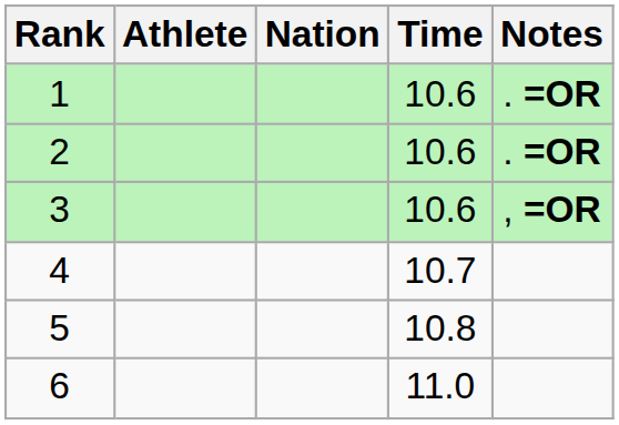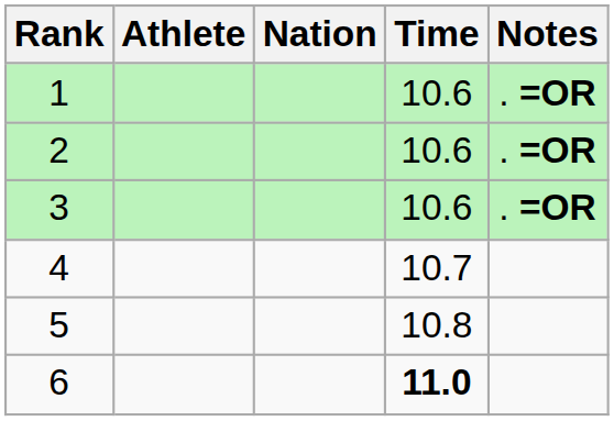 <table class="wikitable sortable">
 <tr>
 <th>Rank</th>
 <th>Athlete</th>
 <th>Nation</th>
 <th>Time</th>
 <th>Notes</th>
 </tr>
 <tr style="background:#bbf3bb;">
 <td align=center>1</td>
 <td></td>
 <td></td>
 <td align=center>10.6</td>
 <td align=center>. <strong>=OR</strong></td>
 </tr>
 <tr style="background:#bbf3bb;">
 <td align=center>2</td>
 <td></td>
 <td></td>
 <td align=center>10.6</td>
 <td align=center>. <strong>=OR</strong></td>
 </tr>
 <tr style="background:#bbf3bb;">
 <td align=center>3</td>
 <td></td>
 <td></td>
 <td align=center>10.6</td>
-<td align=center>, <strong>=OR</strong></td>
+<td align=center>. <strong>=OR</strong></td>
 </tr>
 <tr>
 <td align=center>4</td>
 <td></td>
 <td></td>
 <td align=center>10.7</td>
 <td></td>
 </tr>
 <tr>
 <td align=center>5</td>
 <td></td>
 <td></td>
 <td align=center>10.8</td>
 <td></td>
 </tr>
 <tr>
 <td align=center>6</td>
 <td></td>
 <td></td>
-<td align=center>11.0</td>
+<td align=center><strong>11.0</strong></td>
 <td></td>
 </tr>
 </table>
